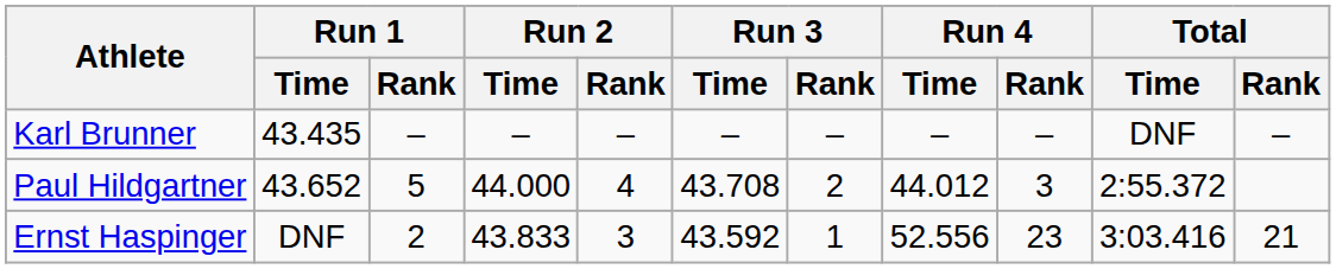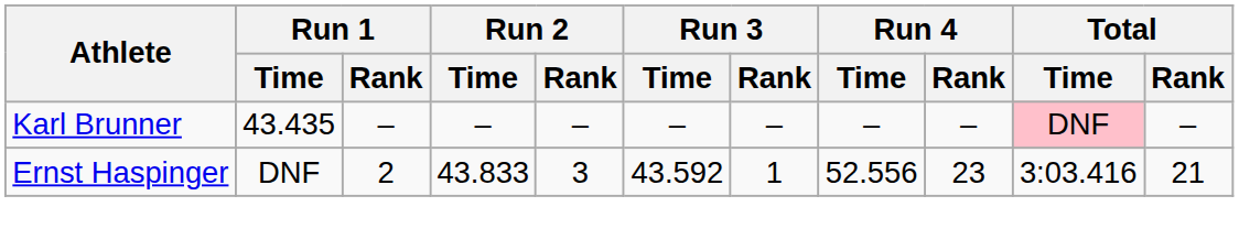 <table class="wikitable" border="1" style="font-size:90%">
 <tr>
 <th rowspan="2">Athlete</th>
 <th colspan="2">Run 1</th>
 <th colspan="2">Run 2</th>
 <th colspan="2">Run 3</th>
 <th colspan="2">Run 4</th>
 <th colspan="2">Total</th>
 </tr>
 <tr>
 <th>Time</th>
 <th>Rank</th>
 <th>Time</th>
 <th>Rank</th>
 <th>Time</th>
 <th>Rank</th>
 <th>Time</th>
 <th>Rank</th>
 <th>Time</th>
 <th>Rank</th>
 </tr>
 <tr>
 <td><a href='#'>Karl Brunner</a></td>
 <td align="center">43.435</td>
 <td align="center">–</td>
 <td align="center">–</td>
 <td align="center">–</td>
 <td align="center">–</td>
 <td align="center">–</td>
 <td align="center">–</td>
 <td align="center">–</td>
-<td align="center">DNF</td>
+<td align="center" style="background: pink;">DNF</td>
 <td align="center">–</td>
-</tr>
-<tr>
-<td><a href='#'>Paul Hildgartner</a></td>
-<td align="center">43.652</td>
-<td align="center">5</td>
-<td align="center">44.000</td>
-<td align="center">4</td>
-<td align="center">43.708</td>
-<td align="center">2</td>
-<td align="center">44.012</td>
-<td align="center">3</td>
-<td align="center">2:55.372</td>
-<td align="center"></td>
 </tr>
 <tr>
 <td><a href='#'>Ernst Haspinger</a></td>
 <td align="center">DNF</td>
 <td align="center">2</td>
 <td align="center">43.833</td>
 <td align="center">3</td>
 <td align="center">43.592</td>
 <td align="center">1</td>
 <td align="center">52.556</td>
 <td align="center">23</td>
 <td align="center">3:03.416</td>
 <td align="center">21</td>
 </tr>
 </table>
